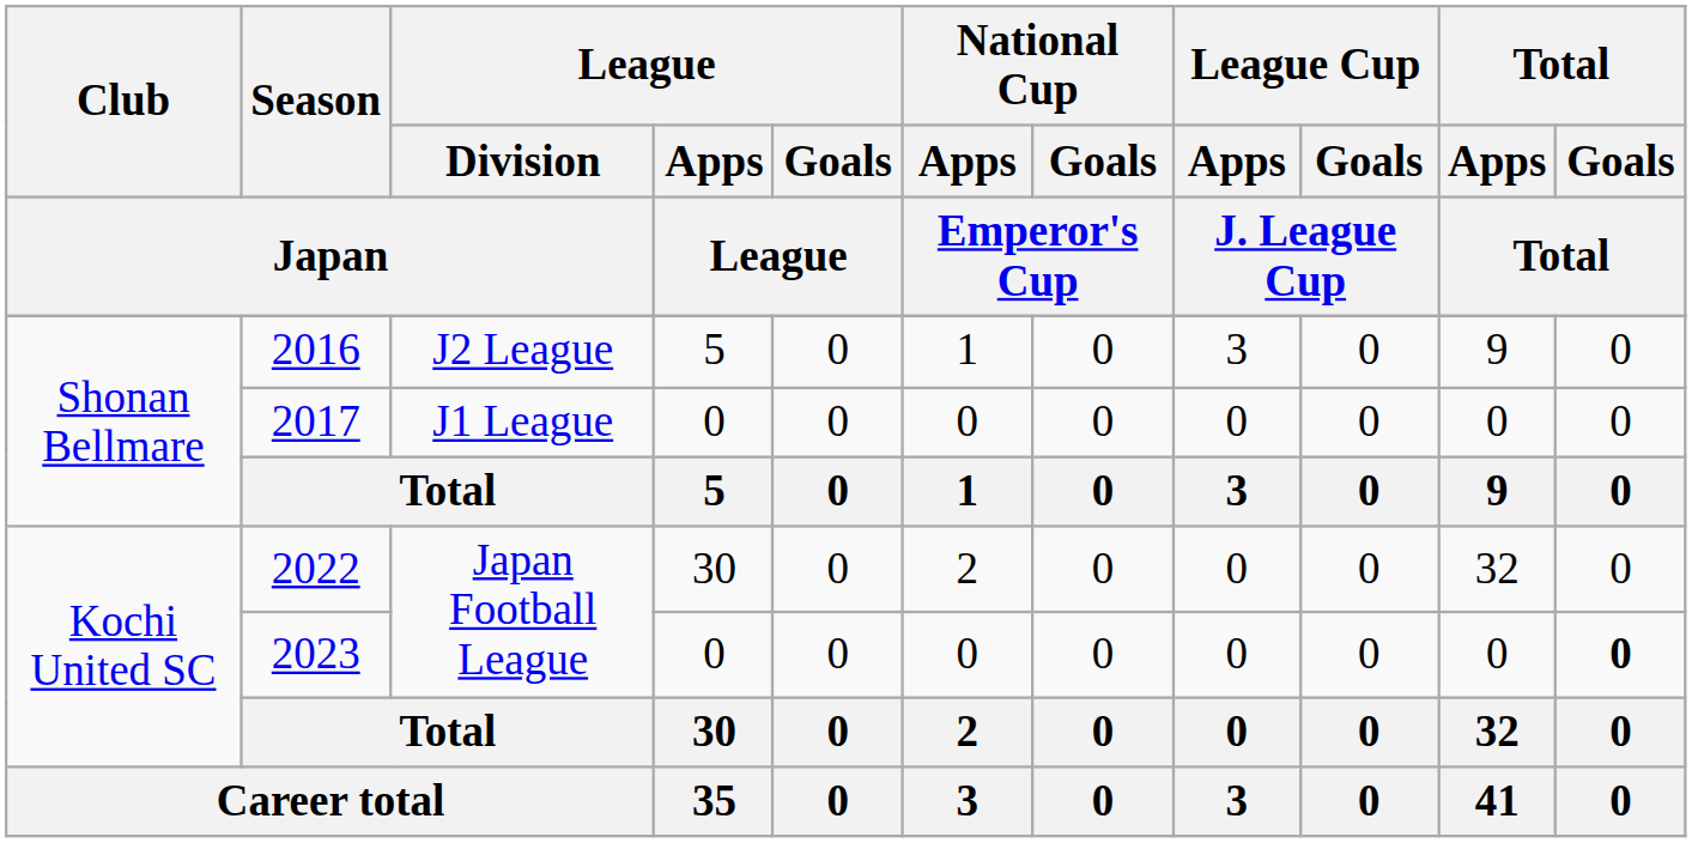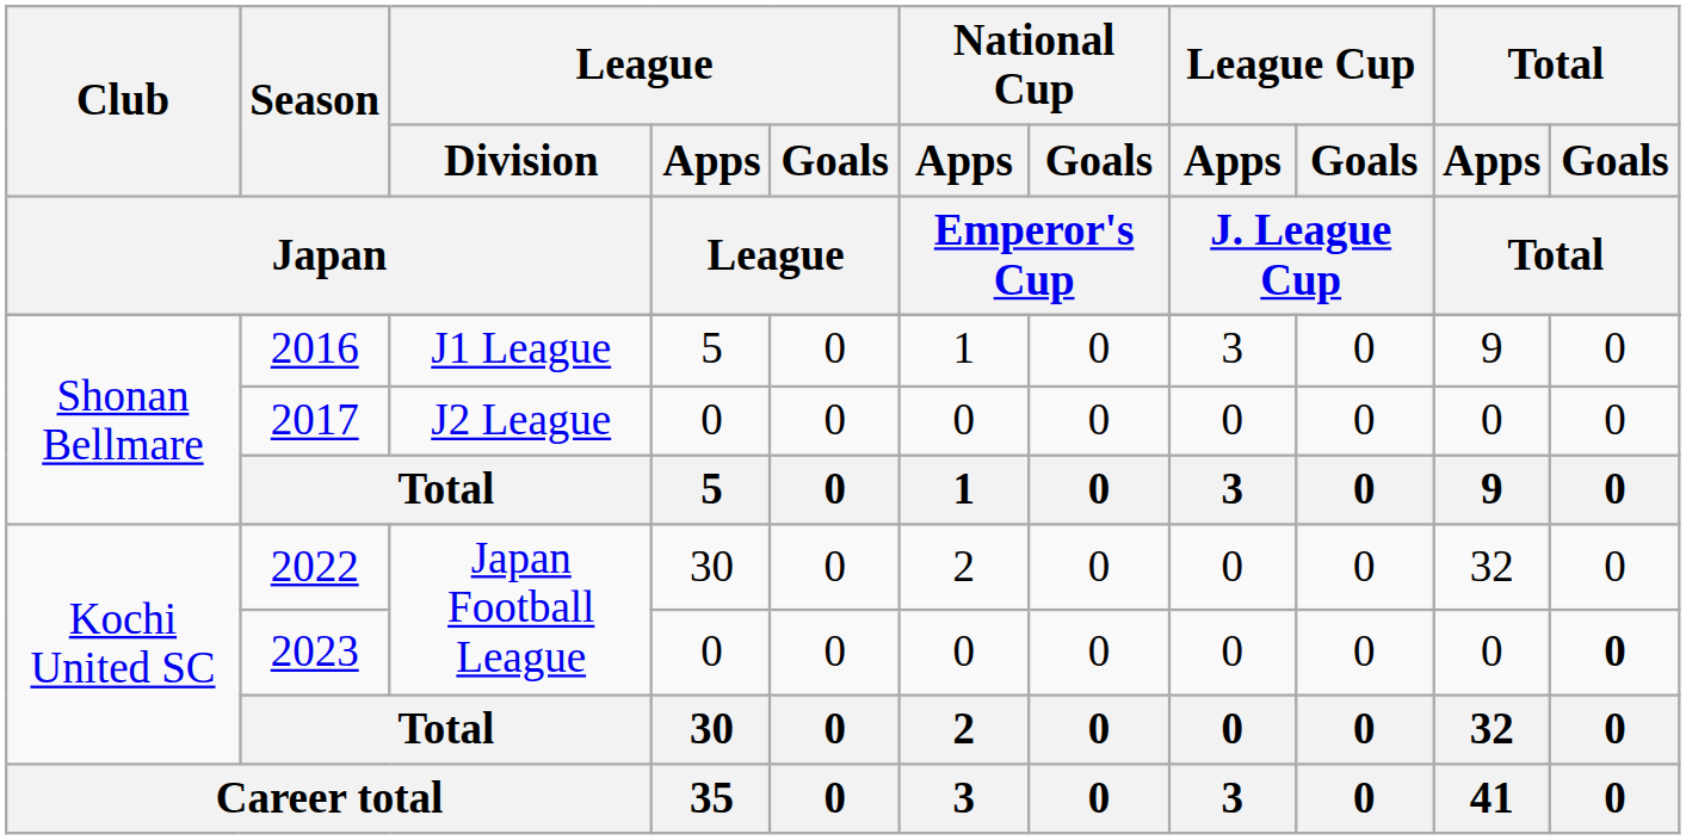 <table class="wikitable" style="text-align:center">
 <tr>
 <th rowspan=2>Club</th>
 <th rowspan=2>Season</th>
 <th colspan=3>League</th>
 <th colspan=2>National Cup</th>
 <th colspan=2>League Cup</th>
 <th colspan=2>Total</th>
 </tr>
 <tr>
 <th>Division</th>
 <th>Apps</th>
 <th>Goals</th>
 <th>Apps</th>
 <th>Goals</th>
 <th>Apps</th>
 <th>Goals</th>
 <th>Apps</th>
 <th>Goals</th>
 </tr>
 <tr>
 <th colspan=3>Japan</th>
 <th colspan=2>League</th>
 <th colspan=2><a href='#'>Emperor's Cup</a></th>
 <th colspan=2><a href='#'>J. League Cup</a></th>
 <th colspan=2>Total</th>
 </tr>
 <tr>
 </tr>
 <tr>
 <td rowspan="3"><a href='#'>Shonan Bellmare</a></td>
 <td><a href='#'>2016</a></td>
-<td><a href='#'>J2 League</a></td>
+<td><a href='#'>J1 League</a></td>
 <td>5</td>
 <td>0</td>
 <td>1</td>
 <td>0</td>
 <td>3</td>
 <td>0</td>
 <td>9</td>
 <td>0</td>
 </tr>
 <tr>
 <td><a href='#'>2017</a></td>
-<td><a href='#'>J1 League</a></td>
+<td><a href='#'>J2 League</a></td>
 <td>0</td>
 <td>0</td>
 <td>0</td>
 <td>0</td>
 <td>0</td>
 <td>0</td>
 <td>0</td>
 <td>0</td>
 </tr>
 <tr>
 <th colspan=2>Total</th>
 <th>5</th>
 <th>0</th>
 <th>1</th>
 <th>0</th>
 <th>3</th>
 <th>0</th>
 <th>9</th>
 <th>0</th>
 </tr>
 <tr>
 <td rowspan="3"><a href='#'>Kochi United SC</a></td>
 <td><a href='#'>2022</a></td>
 <td rowspan="2"><a href='#'>Japan Football League</a></td>
 <td>30</td>
 <td>0</td>
 <td>2</td>
 <td>0</td>
 <td>0</td>
 <td>0</td>
 <td>32</td>
 <td>0</td>
 </tr>
 <tr>
 <td><a href='#'>2023</a></td>
 <td>0</td>
 <td>0</td>
 <td>0</td>
 <td>0</td>
 <td>0</td>
 <td>0</td>
 <td>0</td>
 <td><strong>0</strong></td>
 </tr>
 <tr>
 <th colspan=2>Total</th>
 <th>30</th>
 <th>0</th>
 <th>2</th>
 <th>0</th>
 <th>0</th>
 <th>0</th>
 <th>32</th>
 <th>0</th>
 </tr>
 <tr>
 <th colspan=3>Career total</th>
 <th>35</th>
 <th>0</th>
 <th>3</th>
 <th>0</th>
 <th>3</th>
 <th>0</th>
 <th>41</th>
 <th>0</th>
 </tr>
 </table>
